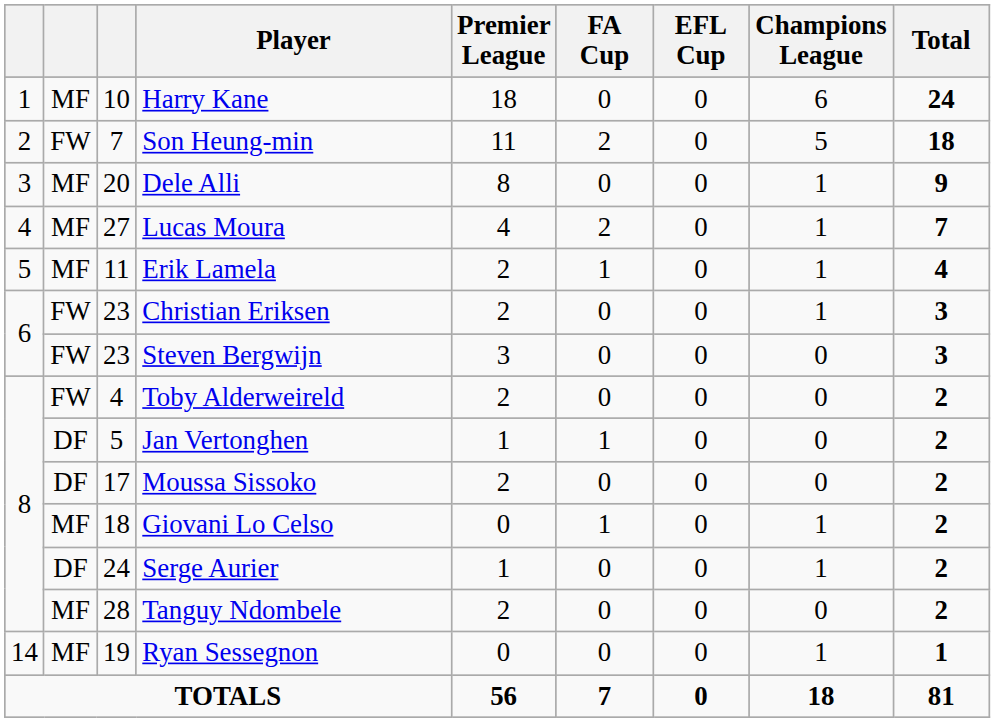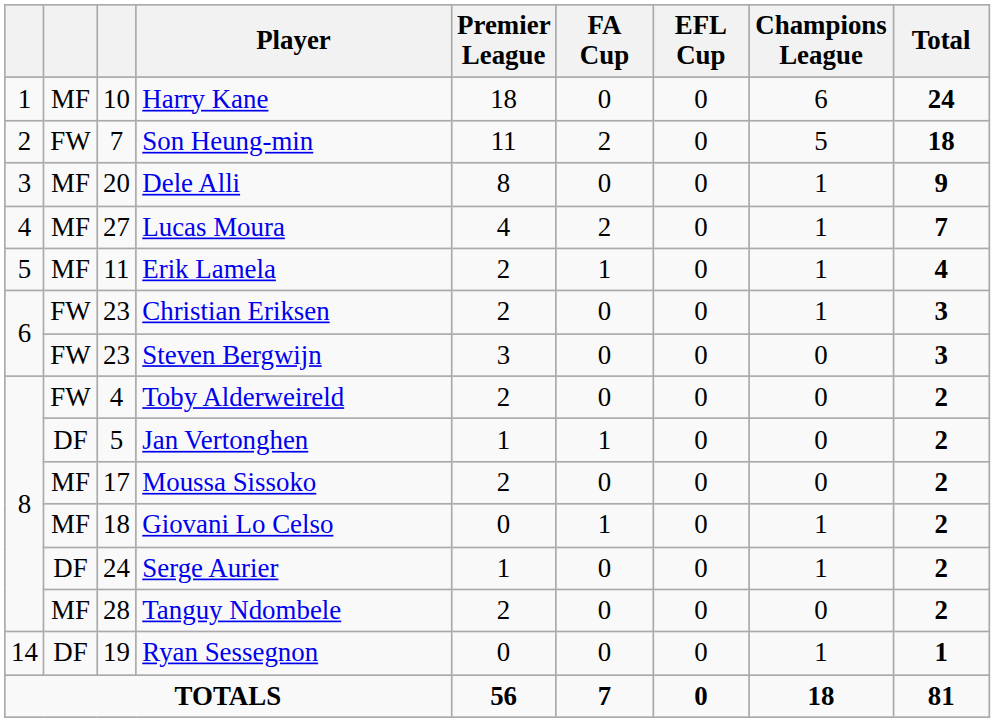 <table class="wikitable sortable" style="text-align:center">
 <tr>
 <th width=10></th>
 <th width=10></th>
 <th width=10></th>
 <th width=180>Player</th>
 <th width=50>Premier League</th>
 <th width=50>FA Cup</th>
 <th width=50>EFL Cup</th>
 <th width=50>Champions League</th>
 <th width=50>Total</th>
 </tr>
 <tr>
 <td>1</td>
 <td>MF</td>
 <td>10</td>
 <td align=left> <a href='#'>Harry Kane</a></td>
 <td>18</td>
 <td>0</td>
 <td>0</td>
 <td>6</td>
 <td><strong>24</strong></td>
 </tr>
 <tr>
 <td>2</td>
 <td>FW</td>
 <td>7</td>
 <td align=left> <a href='#'>Son Heung-min</a></td>
 <td>11</td>
 <td>2</td>
 <td>0</td>
 <td>5</td>
 <td><strong>18</strong></td>
 </tr>
 <tr>
 <td>3</td>
 <td>MF</td>
 <td>20</td>
 <td align="left"> <a href='#'>Dele Alli</a></td>
 <td>8</td>
 <td>0</td>
 <td>0</td>
 <td>1</td>
 <td><strong>9</strong></td>
 </tr>
 <tr>
 <td>4</td>
 <td>MF</td>
 <td>27</td>
 <td align="left"> <a href='#'>Lucas Moura</a></td>
 <td>4</td>
 <td>2</td>
 <td>0</td>
 <td>1</td>
 <td><strong>7</strong></td>
 </tr>
 <tr>
 <td>5</td>
 <td>MF</td>
 <td>11</td>
 <td align="left"> <a href='#'>Erik Lamela</a></td>
 <td>2</td>
 <td>1</td>
 <td>0</td>
 <td>1</td>
 <td><strong>4</strong></td>
 </tr>
 <tr>
 <td rowspan="2">6</td>
 <td>FW</td>
 <td>23</td>
 <td align="left"> <a href='#'>Christian Eriksen</a></td>
 <td>2</td>
 <td>0</td>
 <td>0</td>
 <td>1</td>
 <td><strong>3</strong></td>
 </tr>
 <tr>
 <td>FW</td>
 <td>23</td>
 <td align="left"> <a href='#'>Steven Bergwijn</a></td>
 <td>3</td>
 <td>0</td>
 <td>0</td>
 <td>0</td>
 <td><strong>3</strong></td>
 </tr>
 <tr>
 <td rowspan="6">8</td>
 <td>FW</td>
 <td>4</td>
 <td align="left"> <a href='#'>Toby Alderweireld</a></td>
 <td>2</td>
 <td>0</td>
 <td>0</td>
 <td>0</td>
 <td><strong>2</strong></td>
 </tr>
 <tr>
 <td>DF</td>
 <td>5</td>
 <td align="left"> <a href='#'>Jan Vertonghen</a></td>
 <td>1</td>
 <td>1</td>
 <td>0</td>
 <td>0</td>
 <td><strong>2</strong></td>
 </tr>
 <tr>
-<td>DF</td>
+<td>MF</td>
 <td>17</td>
 <td align="left"> <a href='#'>Moussa Sissoko</a></td>
 <td>2</td>
 <td>0</td>
 <td>0</td>
 <td>0</td>
 <td><strong>2</strong></td>
 </tr>
 <tr>
 <td>MF</td>
 <td>18</td>
 <td align="left"> <a href='#'>Giovani Lo Celso</a></td>
 <td>0</td>
 <td>1</td>
 <td>0</td>
 <td>1</td>
 <td><strong>2</strong></td>
 </tr>
 <tr>
 <td>DF</td>
 <td>24</td>
 <td align="left"> <a href='#'>Serge Aurier</a></td>
 <td>1</td>
 <td>0</td>
 <td>0</td>
 <td>1</td>
 <td><strong>2</strong></td>
 </tr>
 <tr>
 <td>MF</td>
 <td>28</td>
 <td align="left"> <a href='#'>Tanguy Ndombele</a></td>
 <td>2</td>
 <td>0</td>
 <td>0</td>
 <td>0</td>
 <td><strong>2</strong></td>
 </tr>
 <tr>
 <td rowspan="1">14</td>
-<td>MF</td>
+<td>DF</td>
 <td>19</td>
 <td align="left"> <a href='#'>Ryan Sessegnon</a></td>
 <td>0</td>
 <td>0</td>
 <td>0</td>
 <td>1</td>
 <td><strong>1</strong></td>
 </tr>
 <tr>
 <td colspan="4"><strong>TOTALS</strong></td>
 <td><strong>56</strong></td>
 <td><strong>7</strong></td>
 <td><strong>0</strong></td>
 <td><strong>18</strong></td>
 <td><strong>81</strong></td>
 </tr>
 </table>
